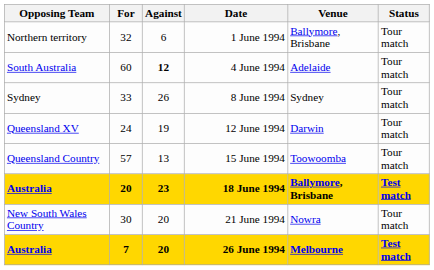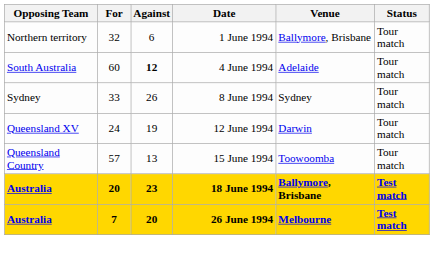 <table class=wikitable>
 <tr>
 <th>Opposing Team</th>
 <th>For</th>
 <th>Against</th>
 <th>Date</th>
 <th>Venue</th>
 <th>Status</th>
 </tr>
 <tr bgcolor=#fdfdfd>
 <td>Northern territory</td>
 <td align=center width=40>32</td>
 <td align=center width=40>6</td>
 <td width=140 align=right>1 June 1994</td>
 <td><a href='#'>Ballymore</a>, Brisbane</td>
 <td>Tour match</td>
 </tr>
 <tr bgcolor=#fdfdfd>
 <td><a href='#'>South Australia</a></td>
 <td align=center width=40>60</td>
 <td align=center width=40><strong>12</strong></td>
 <td width=140 align=right>4 June 1994</td>
 <td><a href='#'>Adelaide</a></td>
 <td>Tour match</td>
 </tr>
 <tr bgcolor=#fdfdfd>
 <td>Sydney</td>
 <td align=center width=40>33</td>
 <td align=center width=40>26</td>
 <td width=140 align=right>8 June 1994</td>
 <td>Sydney</td>
 <td>Tour match</td>
 </tr>
 <tr bgcolor=#fdfdfd>
 <td><a href='#'>Queensland XV</a></td>
 <td align=center width=40>24</td>
 <td align=center width=40>19</td>
 <td width=140 align=right>12 June 1994</td>
 <td><a href='#'>Darwin</a></td>
 <td>Tour match</td>
 </tr>
 <tr bgcolor=#fdfdfd>
 <td><a href='#'>Queensland Country</a></td>
 <td align=center width=40>57</td>
 <td align=center width=40>13</td>
 <td width=140 align=right>15 June 1994</td>
 <td><a href='#'>Toowoomba</a></td>
 <td>Tour match</td>
 </tr>
 <tr bgcolor=gold>
 <td><strong><a href='#'>Australia</a></strong></td>
 <td align=center width=40><strong>20</strong></td>
 <td align=center width=40><strong>23</strong></td>
 <td width=140 align=right><strong>18 June 1994</strong></td>
 <td><strong><a href='#'>Ballymore</a>, Brisbane</strong></td>
 <td><strong><a href='#'>Test match</a></strong></td>
 </tr>
-<tr bgcolor=#fdfdfd>
-<td><a href='#'>New South Wales Country</a></td>
-<td align=center width=40>30</td>
-<td align=center width=40>20</td>
-<td width=140 align=right>21 June 1994</td>
-<td><a href='#'>Nowra</a></td>
-<td>Tour match</td>
-</tr>
 <tr bgcolor=gold>
 <td><strong><a href='#'>Australia</a></strong></td>
 <td align=center width=40><strong>7</strong></td>
 <td align=center width=40><strong>20</strong></td>
 <td width=140 align=right><strong>26 June 1994</strong></td>
 <td><strong><a href='#'>Melbourne</a></strong></td>
 <td><strong><a href='#'>Test match</a></strong></td>
 </tr>
 </table>
